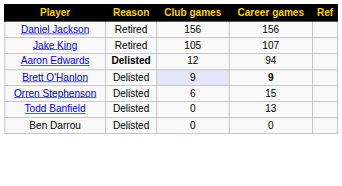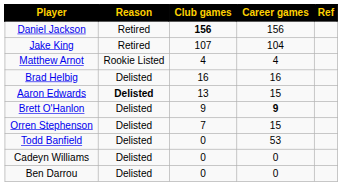 <table class="wikitable" style="text-align:center; font-size:100%; width:60%;">
 <tr>
 <th style="background:black; color:#FED102; border: solid black 2px;">Player</th>
 <th style="background:black; color:#FED102; border: solid black 2px;">Reason</th>
 <th style="background:black; color:#FED102; border: solid black 2px;">Club games</th>
 <th style="background:black; color:#FED102; border: solid black 2px;">Career games</th>
 <th style="background:black; color:#FED102; border: solid black 2px;">Ref</th>
 </tr>
 <tr>
 <td><a href='#'>Daniel Jackson</a></td>
 <td>Retired</td>
-<td>156</td>
+<td><strong>156</strong></td>
 <td>156</td>
 <td></td>
 </tr>
 <tr>
 <td><a href='#'>Jake King</a></td>
 <td>Retired</td>
-<td>105</td>
 <td>107</td>
+<td>104</td>
+<td></td>
+</tr>
+<tr>
+<td><a href='#'>Matthew Arnot</a></td>
+<td>Rookie Listed</td>
+<td>4</td>
+<td>4</td>
+<td></td>
+</tr>
+<tr>
+<td><a href='#'>Brad Helbig</a></td>
+<td>Delisted</td>
+<td>16</td>
+<td>16</td>
 <td></td>
 </tr>
 <tr>
 <td><a href='#'>Aaron Edwards</a></td>
 <td><strong>Delisted</strong></td>
-<td>12</td>
-<td>94</td>
+<td>13</td>
+<td>15</td>
 <td></td>
 </tr>
 <tr>
 <td><a href='#'>Brett O'Hanlon</a></td>
 <td>Delisted</td>
-<td style="background: lavender;">9</td>
+<td>9</td>
 <td><strong>9</strong></td>
 <td></td>
 </tr>
 <tr>
 <td><a href='#'>Orren Stephenson</a></td>
 <td>Delisted</td>
-<td>6</td>
+<td>7</td>
 <td>15</td>
 <td></td>
 </tr>
 <tr>
 <td><a href='#'>Todd Banfield</a></td>
 <td>Delisted</td>
 <td>0</td>
-<td>13</td>
+<td>53</td>
+<td></td>
+</tr>
+<tr>
+<td>Cadeyn Williams</td>
+<td>Delisted</td>
+<td>0</td>
+<td>0</td>
 <td></td>
 </tr>
 <tr>
 <td>Ben Darrou</td>
 <td>Delisted</td>
 <td>0</td>
 <td>0</td>
 <td></td>
 </tr>
 </table>
